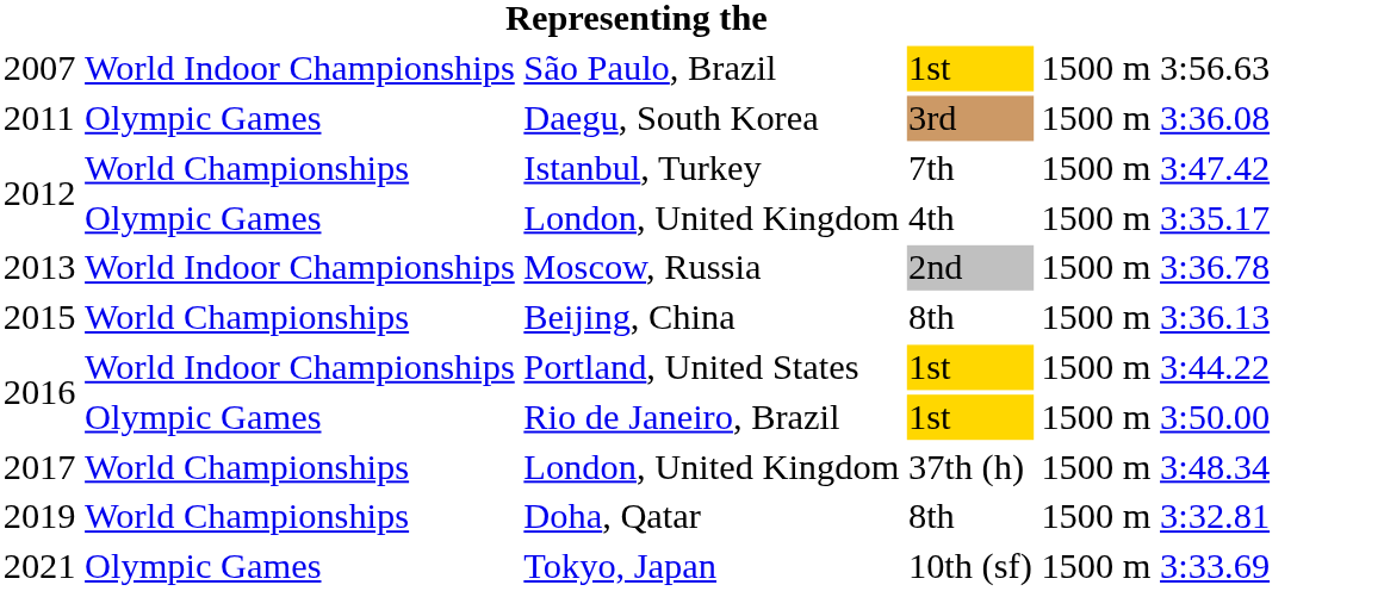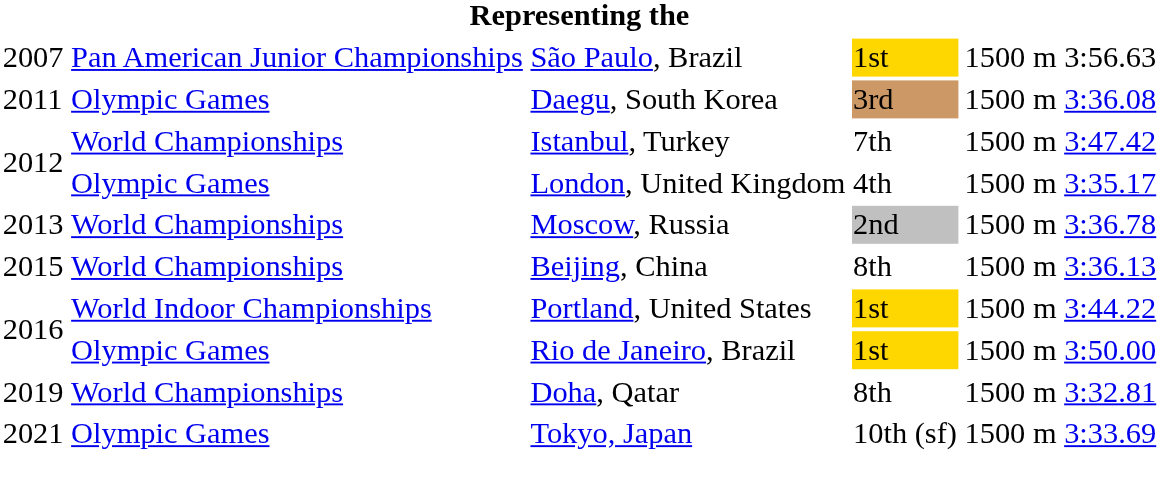 <table>
 <tr>
 <th colspan="6">Representing the</th>
 </tr>
 <tr>
 <td>2007</td>
-<td><a href='#'>World Indoor Championships</a></td>
+<td><a href='#'>Pan American Junior Championships</a></td>
 <td><a href='#'>São Paulo</a>, Brazil</td>
 <td bgcolor=gold>1st</td>
 <td>1500 m</td>
 <td>3:56.63</td>
 </tr>
 <tr>
 <td>2011</td>
 <td><a href='#'>Olympic Games</a></td>
 <td><a href='#'>Daegu</a>, South Korea</td>
 <td style="background:#c96;">3rd</td>
 <td>1500 m</td>
 <td><a href='#'>3:36.08</a></td>
 </tr>
 <tr>
 <td rowspan=2>2012</td>
 <td><a href='#'>World Championships</a></td>
 <td><a href='#'>Istanbul</a>, Turkey</td>
 <td>7th</td>
 <td>1500 m</td>
 <td><a href='#'>3:47.42</a></td>
 </tr>
 <tr>
 <td><a href='#'>Olympic Games</a></td>
 <td><a href='#'>London</a>, United Kingdom</td>
 <td>4th</td>
 <td>1500 m</td>
 <td><a href='#'>3:35.17</a></td>
 </tr>
 <tr>
 <td>2013</td>
-<td><a href='#'>World Indoor Championships</a></td>
+<td><a href='#'>World Championships</a></td>
 <td><a href='#'>Moscow</a>, Russia</td>
 <td style="background:silver;">2nd</td>
 <td>1500 m</td>
 <td><a href='#'>3:36.78</a></td>
 </tr>
 <tr>
 <td>2015</td>
 <td><a href='#'>World Championships</a></td>
 <td><a href='#'>Beijing</a>, China</td>
 <td>8th</td>
 <td>1500 m</td>
 <td><a href='#'>3:36.13</a></td>
 </tr>
 <tr>
 <td rowspan=2>2016</td>
 <td><a href='#'>World Indoor Championships</a></td>
 <td><a href='#'>Portland</a>, United States</td>
 <td bgcolor=gold>1st</td>
 <td>1500 m</td>
 <td><a href='#'>3:44.22</a></td>
 </tr>
 <tr>
 <td><a href='#'>Olympic Games</a></td>
 <td><a href='#'>Rio de Janeiro</a>, Brazil</td>
 <td bgcolor=gold>1st</td>
 <td>1500 m</td>
 <td><a href='#'>3:50.00</a></td>
 </tr>
 <tr>
-<td>2017</td>
-<td><a href='#'>World Championships</a></td>
-<td><a href='#'>London</a>, United Kingdom</td>
-<td>37th (h)</td>
-<td>1500 m</td>
-<td><a href='#'>3:48.34</a></td>
-</tr>
-<tr>
 <td>2019</td>
 <td><a href='#'>World Championships</a></td>
 <td><a href='#'>Doha</a>, Qatar</td>
 <td>8th</td>
 <td>1500 m</td>
 <td><a href='#'>3:32.81</a></td>
 </tr>
 <tr>
 <td>2021</td>
 <td><a href='#'>Olympic Games</a></td>
 <td><a href='#'>Tokyo, Japan</a></td>
 <td>10th (sf)</td>
 <td>1500 m</td>
 <td><a href='#'>3:33.69</a></td>
 </tr>
 </table>
